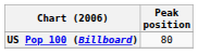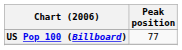 <table class="wikitable sortable plainrowheaders" style="text-align:center;">
 <tr>
 <th scope="col">Chart (2006)</th>
 <th scope="col">Peak<br>position</th>
 </tr>
 <tr>
 </tr>
 <tr>
 </tr>
 <tr>
 <th scope="row">US <a href='#'>Pop 100</a> (<a href='#'><em>Billboard</em></a>)</th>
-<td>80</td>
+<td>77</td>
 </tr>
 <tr>
 </tr>
 <tr>
 </tr>
 </table>
